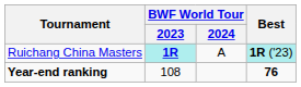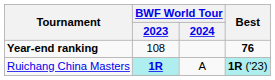 <table style='font-size: 90%; text-align:center;' class='wikitable'>
 <tr>
 <th rowspan="2">Tournament</th>
 <th colspan="2"><a href='#'>BWF World Tour</a></th>
 <th rowspan="2">Best</th>
 </tr>
 <tr>
 <th><a href='#'>2023</a></th>
 <th><a href='#'>2024</a></th>
 </tr>
 <tr>
+<td align=left><strong>Year-end ranking</strong></td>
+<td>108</td>
+<td></td>
+<td><strong>76</strong></td>
+</tr>
+<tr>
 <td align=left><a href='#'>Ruichang China Masters</a></td>
 <td bgcolor=AFEEEE><strong><a href='#'>1R</a></strong></td>
 <td>A</td>
 <td bgcolor=AFEEEE><strong>1R</strong> ('23)</td>
 </tr>
-<tr>
-<td align=left><strong>Year-end ranking</strong></td>
-<td>108</td>
-<td></td>
-<td><strong>76</strong></td>
-</tr>
 </table>
